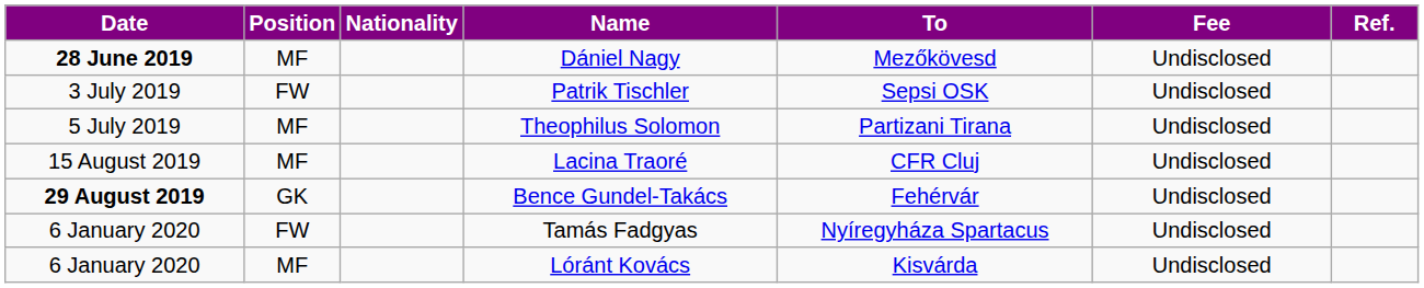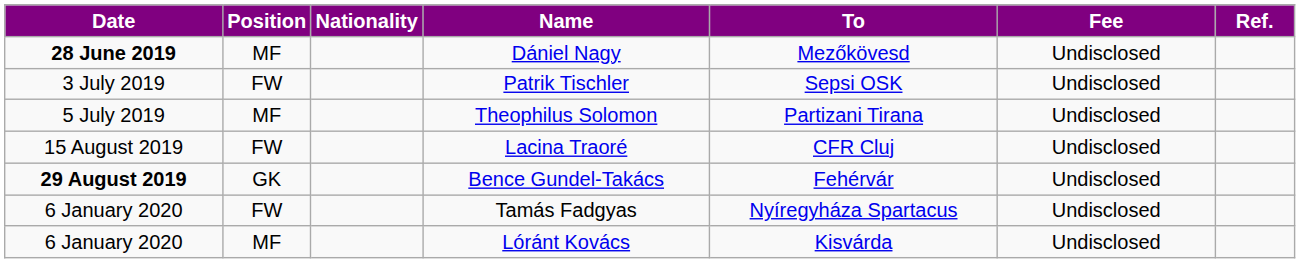 <table class="wikitable"  style="text-align:center; font-size:90%; ">
 <tr>
 <th style="background:purple; color:white; width:150px;">Date</th>
 <th style="background:purple; color:white; width:50px;">Position</th>
 <th style="background:purple; color:white; width:50px;">Nationality</th>
 <th style="background:purple; color:white; width:200px;">Name</th>
 <th style="background:purple; color:white; width:200px;">To</th>
 <th style="background:purple; color:white; width:150px;">Fee</th>
 <th style="background:purple; color:white; width:50px;">Ref.</th>
 </tr>
 <tr>
 <td><strong>28 June 2019</strong></td>
 <td>MF</td>
 <td></td>
 <td><a href='#'>Dániel Nagy</a></td>
 <td><a href='#'>Mezőkövesd</a></td>
 <td>Undisclosed</td>
 <td></td>
 </tr>
 <tr>
 <td>3 July 2019</td>
 <td>FW</td>
 <td></td>
 <td><a href='#'>Patrik Tischler</a></td>
 <td><a href='#'>Sepsi OSK</a></td>
 <td>Undisclosed</td>
 <td></td>
 </tr>
 <tr>
 <td>5 July 2019</td>
 <td>MF</td>
 <td></td>
 <td><a href='#'>Theophilus Solomon</a></td>
 <td><a href='#'>Partizani Tirana</a></td>
 <td>Undisclosed</td>
 <td></td>
 </tr>
 <tr>
 <td>15 August 2019</td>
-<td>MF</td>
+<td>FW</td>
 <td></td>
 <td><a href='#'>Lacina Traoré</a></td>
 <td><a href='#'>CFR Cluj</a></td>
 <td>Undisclosed</td>
 <td></td>
 </tr>
 <tr>
 <td><strong>29 August 2019</strong></td>
 <td>GK</td>
 <td></td>
 <td><a href='#'>Bence Gundel-Takács</a></td>
 <td><a href='#'>Fehérvár</a></td>
 <td>Undisclosed</td>
 <td></td>
 </tr>
 <tr>
 <td>6 January 2020</td>
 <td>FW</td>
 <td></td>
 <td>Tamás Fadgyas</td>
 <td><a href='#'>Nyíregyháza Spartacus</a></td>
 <td>Undisclosed</td>
 <td></td>
 </tr>
 <tr>
 <td>6 January 2020</td>
 <td>MF</td>
 <td></td>
 <td><a href='#'>Lóránt Kovács</a></td>
 <td><a href='#'>Kisvárda</a></td>
 <td>Undisclosed</td>
 <td></td>
 </tr>
 </table>
